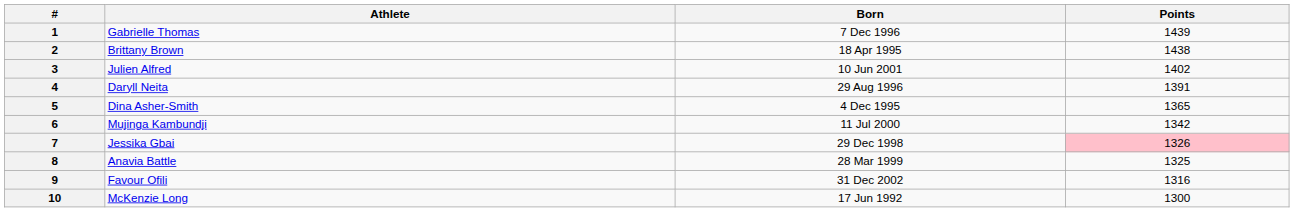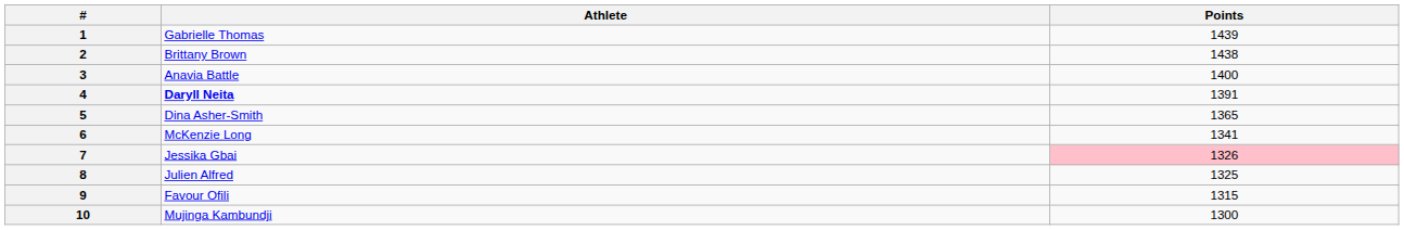 <table class="wikitable" width=80% style="font-size:90%; text-align:center;">
 <tr>
 <th>#</th>
 <th>Athlete</th>
-<th>Born</th>
 <th>Points</th>
 </tr>
 <tr>
 <th>1</th>
 <td align=left> <a href='#'>Gabrielle Thomas</a></td>
-<td>7 Dec 1996</td>
 <td>1439</td>
 </tr>
 <tr>
 <th>2</th>
 <td align=left> <a href='#'>Brittany Brown</a></td>
-<td>18 Apr 1995</td>
 <td>1438</td>
 </tr>
 <tr>
 <th>3</th>
-<td align=left> <a href='#'>Julien Alfred</a></td>
-<td>10 Jun 2001</td>
-<td>1402</td>
+<td align=left> <a href='#'>Anavia Battle</a></td>
+<td>1400</td>
 </tr>
 <tr>
 <th>4</th>
-<td align=left> <a href='#'>Daryll Neita</a></td>
-<td>29 Aug 1996</td>
+<td align=left><strong> <a href='#'>Daryll Neita</a></strong></td>
 <td>1391</td>
 </tr>
 <tr>
 <th>5</th>
 <td align=left> <a href='#'>Dina Asher-Smith</a></td>
-<td>4 Dec 1995</td>
 <td>1365</td>
 </tr>
 <tr>
 <th>6</th>
-<td align=left> <a href='#'>Mujinga Kambundji</a></td>
-<td>11 Jul 2000</td>
-<td>1342</td>
+<td align=left> <a href='#'>McKenzie Long</a></td>
+<td>1341</td>
 </tr>
 <tr>
 <th>7</th>
 <td align=left> <a href='#'>Jessika Gbai</a></td>
-<td>29 Dec 1998</td>
 <td style="background: pink;">1326</td>
 </tr>
 <tr>
 <th>8</th>
-<td align=left> <a href='#'>Anavia Battle</a></td>
-<td>28 Mar 1999</td>
+<td align=left> <a href='#'>Julien Alfred</a></td>
 <td>1325</td>
 </tr>
 <tr>
 <th>9</th>
 <td align=left> <a href='#'>Favour Ofili</a></td>
-<td>31 Dec 2002</td>
-<td>1316</td>
+<td>1315</td>
 </tr>
 <tr>
 <th>10</th>
-<td align=left> <a href='#'>McKenzie Long</a></td>
-<td>17 Jun 1992</td>
+<td align=left> <a href='#'>Mujinga Kambundji</a></td>
 <td>1300</td>
 </tr>
 </table>
